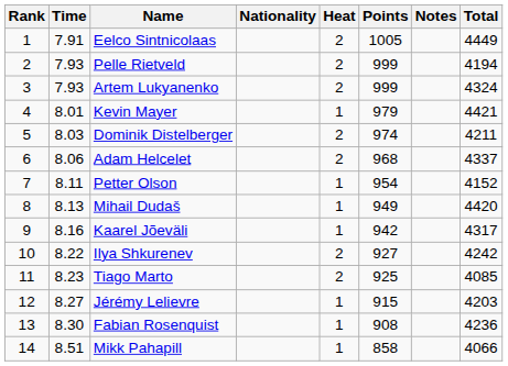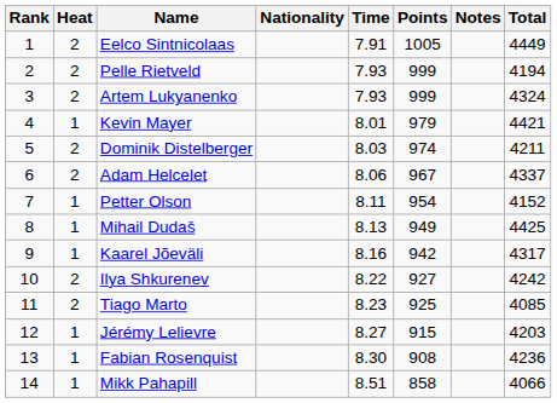 <table class="wikitable sortable" style="text-align:center">
 <tr>
 <th>Rank</th>
-<th>Time</th>
+<th>Heat</th>
 <th>Name</th>
 <th>Nationality</th>
-<th>Heat</th>
+<th>Time</th>
 <th>Points</th>
 <th>Notes</th>
 <th>Total</th>
 </tr>
 <tr>
 <td>1</td>
-<td>7.91</td>
+<td>2</td>
 <td align=left><a href='#'>Eelco Sintnicolaas</a></td>
 <td align=left></td>
-<td>2</td>
+<td>7.91</td>
 <td>1005</td>
 <td></td>
 <td>4449</td>
 </tr>
 <tr>
 <td>2</td>
-<td>7.93</td>
+<td>2</td>
 <td align=left><a href='#'>Pelle Rietveld</a></td>
 <td align=left></td>
-<td>2</td>
+<td>7.93</td>
 <td>999</td>
 <td></td>
 <td>4194</td>
 </tr>
 <tr>
 <td>3</td>
-<td>7.93</td>
+<td>2</td>
 <td align=left><a href='#'>Artem Lukyanenko</a></td>
 <td align=left></td>
-<td>2</td>
+<td>7.93</td>
 <td>999</td>
 <td></td>
 <td>4324</td>
 </tr>
 <tr>
 <td>4</td>
-<td>8.01</td>
+<td>1</td>
 <td align=left><a href='#'>Kevin Mayer</a></td>
 <td align=left></td>
-<td>1</td>
+<td>8.01</td>
 <td>979</td>
 <td></td>
 <td>4421</td>
 </tr>
 <tr>
 <td>5</td>
-<td>8.03</td>
+<td>2</td>
 <td align=left><a href='#'>Dominik Distelberger</a></td>
 <td align=left></td>
-<td>2</td>
+<td>8.03</td>
 <td>974</td>
 <td></td>
 <td>4211</td>
 </tr>
 <tr>
 <td>6</td>
-<td>8.06</td>
+<td>2</td>
 <td align=left><a href='#'>Adam Helcelet</a></td>
 <td align=left></td>
-<td>2</td>
-<td>968</td>
+<td>8.06</td>
+<td>967</td>
 <td></td>
 <td>4337</td>
 </tr>
 <tr>
 <td>7</td>
-<td>8.11</td>
+<td>1</td>
 <td align=left><a href='#'>Petter Olson</a></td>
 <td align=left></td>
-<td>1</td>
+<td>8.11</td>
 <td>954</td>
 <td></td>
 <td>4152</td>
 </tr>
 <tr>
 <td>8</td>
-<td>8.13</td>
+<td>1</td>
 <td align=left><a href='#'>Mihail Dudaš</a></td>
 <td align=left></td>
-<td>1</td>
+<td>8.13</td>
 <td>949</td>
 <td></td>
-<td>4420</td>
+<td>4425</td>
 </tr>
 <tr>
 <td>9</td>
-<td>8.16</td>
+<td>1</td>
 <td align=left><a href='#'>Kaarel Jõeväli</a></td>
 <td align=left></td>
-<td>1</td>
+<td>8.16</td>
 <td>942</td>
 <td></td>
 <td>4317</td>
 </tr>
 <tr>
 <td>10</td>
-<td>8.22</td>
+<td>2</td>
 <td align=left><a href='#'>Ilya Shkurenev</a></td>
 <td align=left></td>
-<td>2</td>
+<td>8.22</td>
 <td>927</td>
 <td></td>
 <td>4242</td>
 </tr>
 <tr>
 <td>11</td>
-<td>8.23</td>
+<td>2</td>
 <td align=left><a href='#'>Tiago Marto</a></td>
 <td align=left></td>
-<td>2</td>
+<td>8.23</td>
 <td>925</td>
 <td></td>
 <td>4085</td>
 </tr>
 <tr>
 <td>12</td>
-<td>8.27</td>
+<td>1</td>
 <td align=left><a href='#'>Jérémy Lelievre</a></td>
 <td align=left></td>
-<td>1</td>
+<td>8.27</td>
 <td>915</td>
 <td></td>
 <td>4203</td>
 </tr>
 <tr>
 <td>13</td>
-<td>8.30</td>
+<td>1</td>
 <td align=left><a href='#'>Fabian Rosenquist</a></td>
 <td align=left></td>
-<td>1</td>
+<td>8.30</td>
 <td>908</td>
 <td></td>
 <td>4236</td>
 </tr>
 <tr>
 <td>14</td>
-<td>8.51</td>
+<td>1</td>
 <td align=left><a href='#'>Mikk Pahapill</a></td>
 <td align=left></td>
-<td>1</td>
+<td>8.51</td>
 <td>858</td>
 <td></td>
 <td>4066</td>
 </tr>
 </table>
